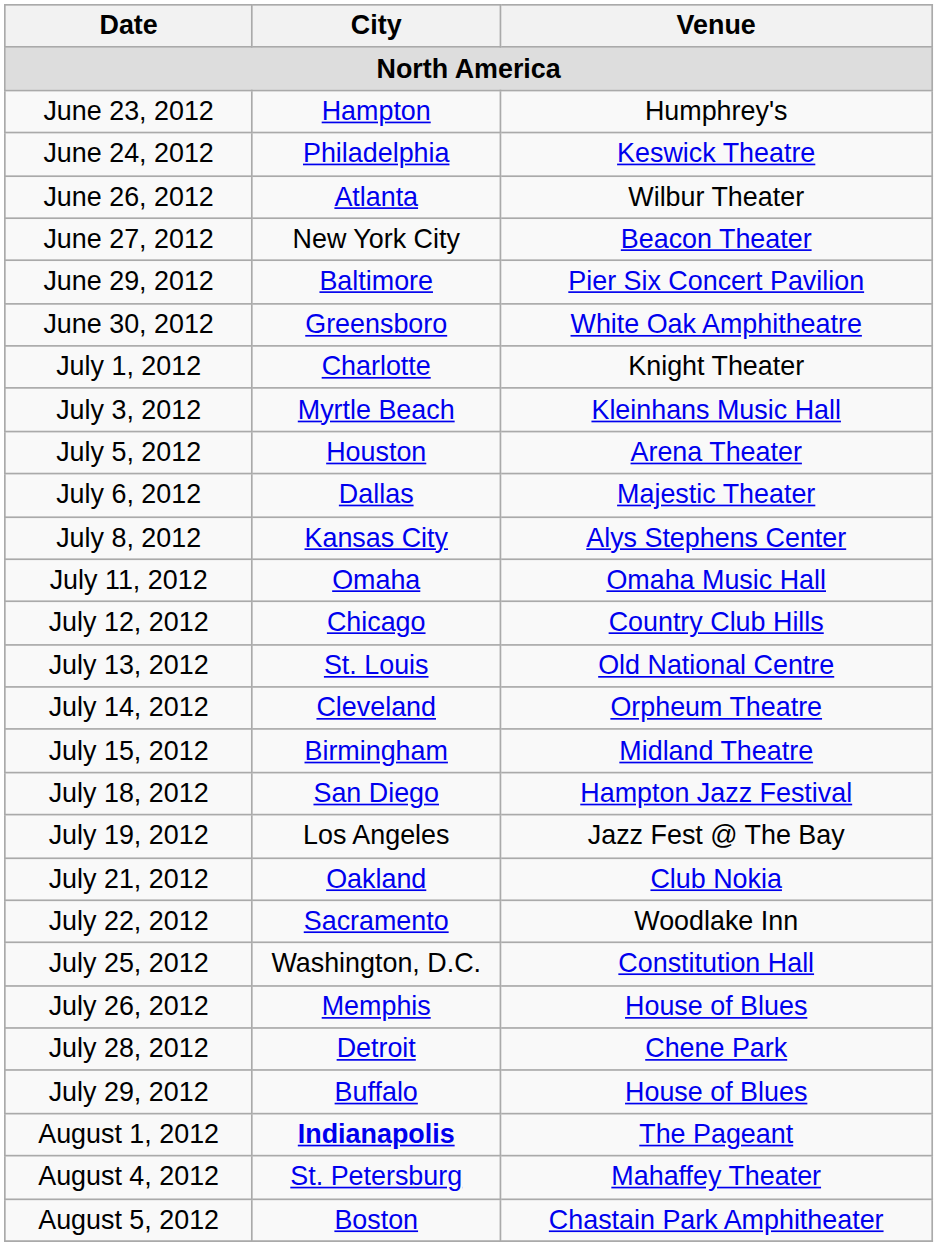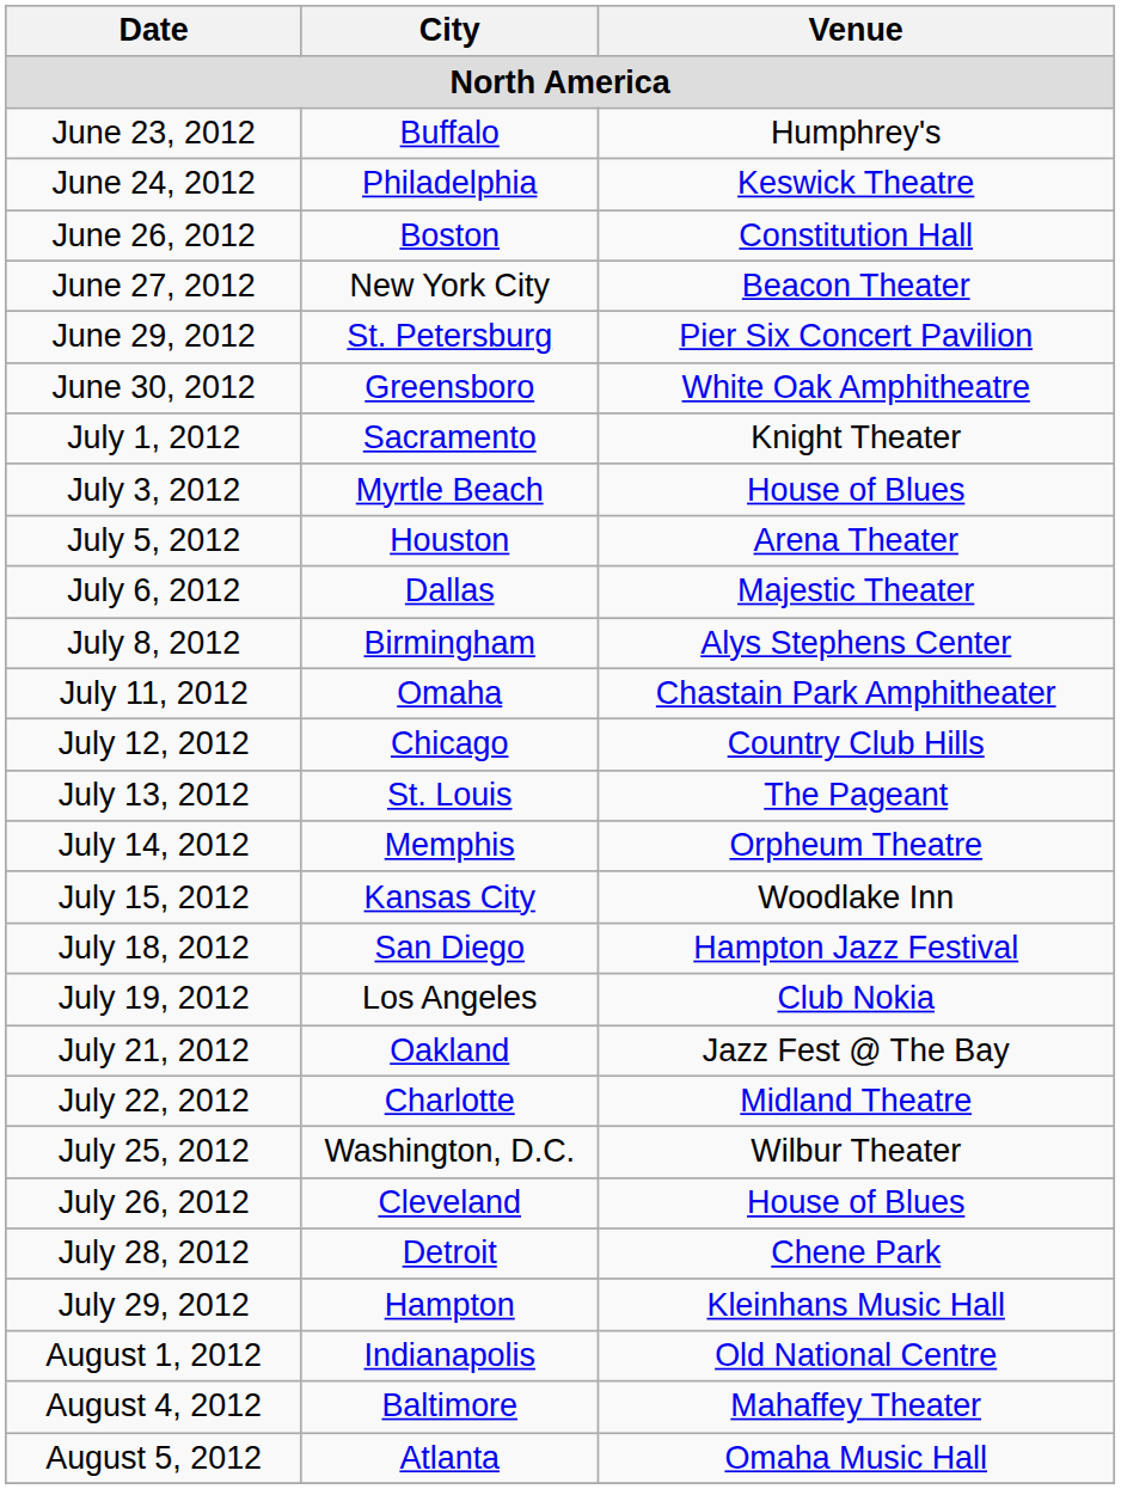 <table class="wikitable">
 <tr>
 <th width="140" rowspan="1">Date</th>
 <th width="140" rowspan="1">City</th>
 <th width="250" rowspan="1">Venue</th>
 </tr>
 <tr bgcolor="#DDDDDD">
 <td colspan=4 align=center><strong>North America</strong></td>
 </tr>
 <tr>
 <td align="center">June 23, 2012</td>
-<td align="center"><a href='#'>Hampton</a></td>
+<td align="center"><a href='#'>Buffalo</a></td>
 <td align="center">Humphrey's</td>
 </tr>
 <tr>
 <td align="center">June 24, 2012</td>
 <td align="center"><a href='#'>Philadelphia</a></td>
 <td align="center"><a href='#'>Keswick Theatre</a></td>
 </tr>
 <tr>
 <td align="center">June 26, 2012</td>
-<td align="center"><a href='#'>Atlanta</a></td>
-<td align="center">Wilbur Theater</td>
+<td align="center"><a href='#'>Boston</a></td>
+<td align="center"><a href='#'>Constitution Hall</a></td>
 </tr>
 <tr>
 <td align="center">June 27, 2012</td>
 <td align="center">New York City</td>
 <td align="center"><a href='#'>Beacon Theater</a></td>
 </tr>
 <tr>
 <td align="center">June 29, 2012</td>
-<td align="center"><a href='#'>Baltimore</a></td>
+<td align="center"><a href='#'>St. Petersburg</a></td>
 <td align="center"><a href='#'>Pier Six Concert Pavilion</a></td>
 </tr>
 <tr>
 <td align="center">June 30, 2012</td>
 <td align="center"><a href='#'>Greensboro</a></td>
 <td align="center"><a href='#'>White Oak Amphitheatre</a></td>
 </tr>
 <tr>
 <td align="center">July 1, 2012</td>
-<td align="center"><a href='#'>Charlotte</a></td>
+<td align="center"><a href='#'>Sacramento</a></td>
 <td align="center">Knight Theater</td>
 </tr>
 <tr>
 <td align="center">July 3, 2012</td>
 <td align="center"><a href='#'>Myrtle Beach</a></td>
-<td align="center"><a href='#'>Kleinhans Music Hall</a></td>
+<td align="center"><a href='#'>House of Blues</a></td>
 </tr>
 <tr>
 <td align="center">July 5, 2012</td>
 <td align="center"><a href='#'>Houston</a></td>
 <td align="center"><a href='#'>Arena Theater</a></td>
 </tr>
 <tr>
 <td align="center">July 6, 2012</td>
 <td align="center"><a href='#'>Dallas</a></td>
 <td align="center"><a href='#'>Majestic Theater</a></td>
 </tr>
 <tr>
 <td align="center">July 8, 2012</td>
-<td align="center"><a href='#'>Kansas City</a></td>
+<td align="center"><a href='#'>Birmingham</a></td>
 <td align="center"><a href='#'>Alys Stephens Center</a></td>
 </tr>
 <tr>
 <td align="center">July 11, 2012</td>
 <td align="center"><a href='#'>Omaha</a></td>
-<td align="center"><a href='#'>Omaha Music Hall</a></td>
+<td align="center"><a href='#'>Chastain Park Amphitheater</a></td>
 </tr>
 <tr>
 <td align="center">July 12, 2012</td>
 <td align="center"><a href='#'>Chicago</a></td>
 <td align="center"><a href='#'>Country Club Hills</a></td>
 </tr>
 <tr>
 <td align="center">July 13, 2012</td>
 <td align="center"><a href='#'>St. Louis</a></td>
-<td align="center"><a href='#'>Old National Centre</a></td>
+<td align="center"><a href='#'>The Pageant</a></td>
 </tr>
 <tr>
 <td align="center">July 14, 2012</td>
-<td align="center"><a href='#'>Cleveland</a></td>
+<td align="center"><a href='#'>Memphis</a></td>
 <td align="center"><a href='#'>Orpheum Theatre</a></td>
 </tr>
 <tr>
 <td align="center">July 15, 2012</td>
-<td align="center"><a href='#'>Birmingham</a></td>
-<td align="center"><a href='#'>Midland Theatre</a></td>
+<td align="center"><a href='#'>Kansas City</a></td>
+<td align="center">Woodlake Inn</td>
 </tr>
 <tr>
 <td align="center">July 18, 2012</td>
 <td align="center"><a href='#'>San Diego</a></td>
 <td align="center"><a href='#'>Hampton Jazz Festival</a></td>
 </tr>
 <tr>
 <td align="center">July 19, 2012</td>
 <td align="center">Los Angeles</td>
-<td align="center">Jazz Fest @ The Bay</td>
+<td align="center"><a href='#'>Club Nokia</a></td>
 </tr>
 <tr>
 <td align="center">July 21, 2012</td>
 <td align="center"><a href='#'>Oakland</a></td>
-<td align="center"><a href='#'>Club Nokia</a></td>
+<td align="center">Jazz Fest @ The Bay</td>
 </tr>
 <tr>
 <td align="center">July 22, 2012</td>
-<td align="center"><a href='#'>Sacramento</a></td>
-<td align="center">Woodlake Inn</td>
+<td align="center"><a href='#'>Charlotte</a></td>
+<td align="center"><a href='#'>Midland Theatre</a></td>
 </tr>
 <tr>
 <td align="center">July 25, 2012</td>
 <td align="center">Washington, D.C.</td>
-<td align="center"><a href='#'>Constitution Hall</a></td>
+<td align="center">Wilbur Theater</td>
 </tr>
 <tr>
 <td align="center">July 26, 2012</td>
-<td align="center"><a href='#'>Memphis</a></td>
+<td align="center"><a href='#'>Cleveland</a></td>
 <td align="center"><a href='#'>House of Blues</a></td>
 </tr>
 <tr>
 <td align="center">July 28, 2012</td>
 <td align="center"><a href='#'>Detroit</a></td>
 <td align="center"><a href='#'>Chene Park</a></td>
 </tr>
 <tr>
 <td align="center">July 29, 2012</td>
-<td align="center"><a href='#'>Buffalo</a></td>
-<td align="center"><a href='#'>House of Blues</a></td>
+<td align="center"><a href='#'>Hampton</a></td>
+<td align="center"><a href='#'>Kleinhans Music Hall</a></td>
 </tr>
 <tr>
 <td align="center">August 1, 2012</td>
-<td align="center"><strong><a href='#'>Indianapolis</a></strong></td>
-<td align="center"><a href='#'>The Pageant</a></td>
+<td align="center"><a href='#'>Indianapolis</a></td>
+<td align="center"><a href='#'>Old National Centre</a></td>
 </tr>
 <tr>
 <td align="center">August 4, 2012</td>
-<td align="center"><a href='#'>St. Petersburg</a></td>
+<td align="center"><a href='#'>Baltimore</a></td>
 <td align="center"><a href='#'>Mahaffey Theater</a></td>
 </tr>
 <tr>
 <td align="center">August 5, 2012</td>
-<td align="center"><a href='#'>Boston</a></td>
-<td align="center"><a href='#'>Chastain Park Amphitheater</a></td>
+<td align="center"><a href='#'>Atlanta</a></td>
+<td align="center"><a href='#'>Omaha Music Hall</a></td>
 </tr>
 <tr>
 </tr>
 </table>
